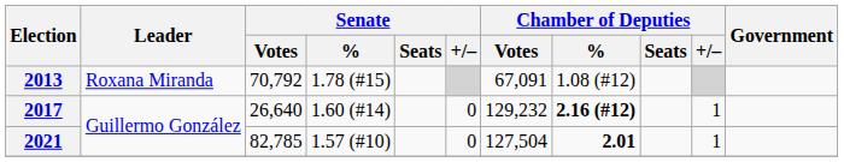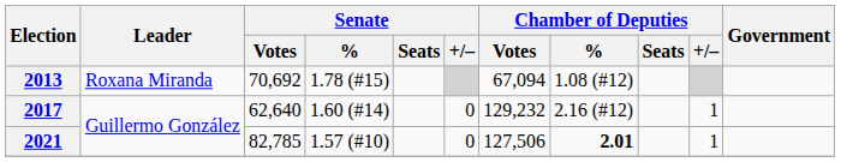 <table class=wikitable style=text-align:right>
 <tr>
 <th rowspan="2">Election</th>
 <th rowspan="2">Leader</th>
 <th colspan="4"><a href='#'>Senate</a></th>
 <th colspan="4"><a href='#'>Chamber of Deputies</a></th>
 <th rowspan="2">Government</th>
 </tr>
 <tr>
 <th>Votes</th>
 <th>%</th>
 <th>Seats</th>
 <th>+/–</th>
 <th>Votes</th>
 <th>%</th>
 <th>Seats</th>
 <th>+/–</th>
 </tr>
 <tr>
 <th><a href='#'>2013</a></th>
 <td align=left rowspan="1"><a href='#'>Roxana Miranda</a></td>
-<td>70,792</td>
+<td>70,692</td>
 <td>1.78 (#15)</td>
 <td></td>
 <td bgcolor=lightgrey></td>
-<td>67,091</td>
+<td>67,094</td>
 <td>1.08 (#12)</td>
 <td></td>
 <td bgcolor=lightgrey></td>
 <td></td>
 </tr>
 <tr>
 <th><a href='#'>2017</a></th>
 <td align=left rowspan="2"><a href='#'>Guillermo González</a></td>
-<td>26,640</td>
+<td>62,640</td>
 <td>1.60 (#14)</td>
 <td></td>
 <td> 0</td>
 <td>129,232</td>
-<td><strong>2.16 (#12)</strong></td>
+<td>2.16 (#12)</td>
 <td></td>
 <td>1</td>
 <td></td>
 </tr>
 <tr>
 <th><a href='#'>2021</a></th>
 <td>82,785</td>
 <td>1.57 (#10)</td>
 <td></td>
 <td> 0</td>
-<td>127,504</td>
+<td>127,506</td>
 <td><strong>2.01</strong></td>
 <td></td>
 <td>1</td>
 <td></td>
 </tr>
 <tr>
 </tr>
 </table>
